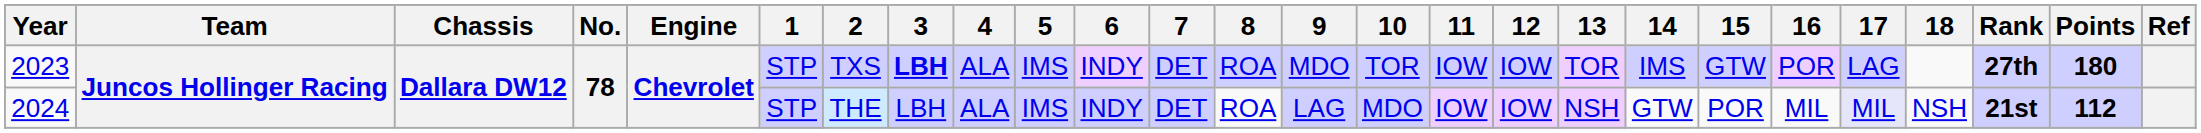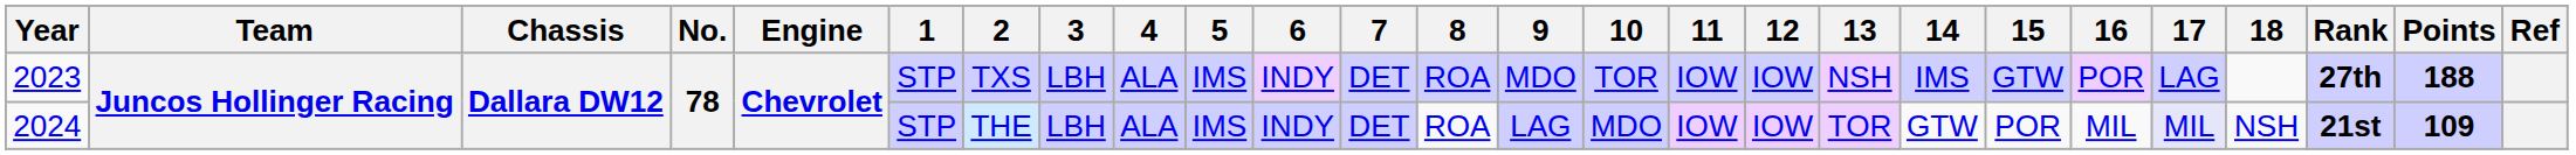 <table class="wikitable" style="text-align:center; font-size:85%">
 <tr>
 <th>Year</th>
 <th>Team</th>
 <th>Chassis</th>
 <th>No.</th>
 <th>Engine</th>
 <th>1</th>
 <th>2</th>
 <th>3</th>
 <th>4</th>
 <th>5</th>
 <th>6</th>
 <th>7</th>
 <th>8</th>
 <th>9</th>
 <th>10</th>
 <th>11</th>
 <th>12</th>
 <th>13</th>
 <th>14</th>
 <th>15</th>
 <th>16</th>
 <th>17</th>
 <th>18</th>
 <th>Rank</th>
 <th>Points</th>
 <th>Ref</th>
 </tr>
 <tr>
 <td><a href='#'>2023</a></td>
 <th rowspan=2 nowrap><a href='#'>Juncos Hollinger Racing</a></th>
 <th rowspan=2 nowrap><a href='#'>Dallara DW12</a></th>
 <th rowspan=2>78</th>
 <th rowspan=2><a href='#'>Chevrolet</a></th>
 <td style="background:#CFCFFF;"><a href='#'>STP</a><br></td>
 <td style="background:#CFCFFF;"><a href='#'>TXS</a><br></td>
-<td style="background:#CFCFFF;"><strong><a href='#'>LBH</a><br></strong></td>
+<td style="background:#CFCFFF;"><a href='#'>LBH</a><br></td>
 <td style="background:#CFCFFF;"><a href='#'>ALA</a><br></td>
 <td style="background:#CFCFFF;"><a href='#'>IMS</a><br></td>
 <td style="background:#EFCFFF;"><a href='#'>INDY</a><br></td>
 <td style="background:#CFCFFF;"><a href='#'>DET</a><br></td>
 <td style="background:#CFCFFF;"><a href='#'>ROA</a><br></td>
 <td style="background:#CFCFFF;"><a href='#'>MDO</a><br></td>
 <td style="background:#CFCFFF;"><a href='#'>TOR</a><br></td>
 <td style="background:#CFCFFF;"><a href='#'>IOW</a><br></td>
 <td style="background:#CFCFFF;"><a href='#'>IOW</a><br></td>
-<td style="background:#EFCFFF;"><a href='#'>TOR</a><br></td>
+<td style="background:#EFCFFF;"><a href='#'>NSH</a><br></td>
 <td style="background:#CFCFFF;"><a href='#'>IMS</a><br></td>
 <td style="background:#CFCFFF;"><a href='#'>GTW</a><br></td>
 <td style="background:#EFCFFF;"><a href='#'>POR</a><br></td>
 <td style="background:#CFCFFF;"><a href='#'>LAG</a><br></td>
 <td></td>
 <th style="background:#CFCFFF;">27th</th>
-<th style="background:#CFCFFF;">180</th>
+<th style="background:#CFCFFF;">188</th>
 <th></th>
 </tr>
 <tr>
 <td><a href='#'>2024</a></td>
 <td style="background:#CFCFFF;"><a href='#'>STP</a><br></td>
 <td style="background:#CFEAFF;"><a href='#'>THE</a><br></td>
 <td style="background:#CFCFFF;"><a href='#'>LBH</a><br></td>
 <td style="background:#CFCFFF;"><a href='#'>ALA</a><br></td>
 <td style="background:#CFCFFF;"><a href='#'>IMS</a><br></td>
 <td style="background:#CFCFFF;"><a href='#'>INDY</a><br></td>
 <td style="background:#CFCFFF;"><a href='#'>DET</a><br></td>
 <td><a href='#'>ROA</a></td>
 <td style="background:#CFCFFF;"><a href='#'>LAG</a><br></td>
 <td style="background:#CFCFFF;"><a href='#'>MDO</a><br></td>
 <td style="background:#EFCFFF;"><a href='#'>IOW</a><br></td>
 <td style="background:#EFCFFF;"><a href='#'>IOW</a><br></td>
-<td style="background:#EFCFFF;"><a href='#'>NSH</a><br></td>
+<td style="background:#EFCFFF;"><a href='#'>TOR</a><br></td>
 <td><a href='#'>GTW</a></td>
 <td><a href='#'>POR</a></td>
 <td><a href='#'>MIL</a></td>
 <td style="background: lavender;"><a href='#'>MIL</a></td>
 <td><a href='#'>NSH</a></td>
 <th style="background:#CFCFFF;">21st</th>
-<th style="background:#CFCFFF;">112</th>
+<th style="background:#CFCFFF;">109</th>
 <th></th>
 </tr>
 </table>
